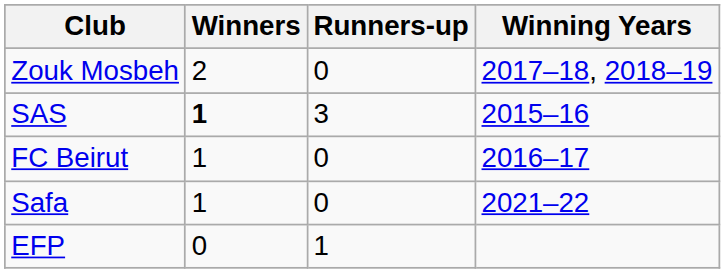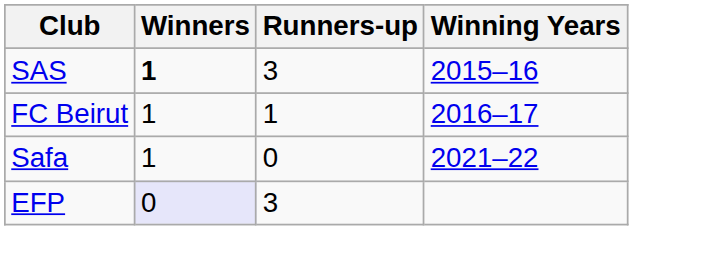 <table class="wikitable sortable">
 <tr>
 <th>Club</th>
 <th>Winners</th>
 <th>Runners-up</th>
 <th>Winning Years</th>
-</tr>
-<tr>
-<td><a href='#'>Zouk Mosbeh</a></td>
-<td>2</td>
-<td>0</td>
-<td><a href='#'>2017–18</a>, <a href='#'>2018–19</a></td>
 </tr>
 <tr>
 <td><a href='#'>SAS</a></td>
 <td><strong>1</strong></td>
 <td>3</td>
 <td><a href='#'>2015–16</a></td>
 </tr>
 <tr>
 <td><a href='#'>FC Beirut</a></td>
 <td>1</td>
-<td>0</td>
+<td>1</td>
 <td><a href='#'>2016–17</a></td>
 </tr>
 <tr>
 <td><a href='#'>Safa</a></td>
 <td>1</td>
 <td>0</td>
 <td><a href='#'>2021–22</a></td>
 </tr>
 <tr>
 <td><a href='#'>EFP</a></td>
-<td>0</td>
-<td>1</td>
+<td style="background: lavender;">0</td>
+<td>3</td>
 <td></td>
 </tr>
 </table>
